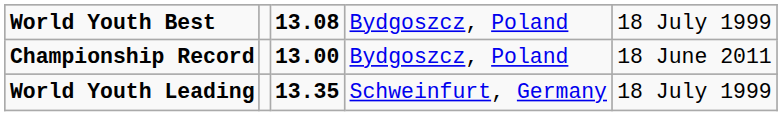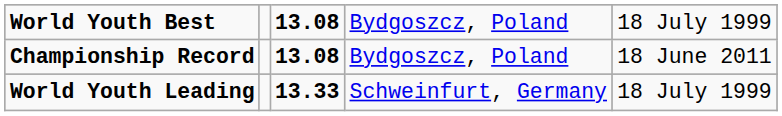 <table class="wikitable">
 <tr>
 <td><strong>World Youth Best</strong></td>
 <td></td>
 <td><strong>13.08</strong></td>
 <td><a href='#'>Bydgoszcz</a>, <a href='#'>Poland</a></td>
 <td>18 July 1999</td>
 </tr>
 <tr>
 <td><strong>Championship Record</strong></td>
 <td></td>
-<td><strong>13.00</strong></td>
+<td><strong>13.08</strong></td>
 <td><a href='#'>Bydgoszcz</a>, <a href='#'>Poland</a></td>
 <td>18 June 2011</td>
 </tr>
 <tr>
 <td><strong>World Youth Leading</strong></td>
 <td></td>
-<td><strong>13.35</strong></td>
+<td><strong>13.33</strong></td>
 <td><a href='#'>Schweinfurt</a>, <a href='#'>Germany</a></td>
 <td>18 July 1999</td>
 </tr>
 </table>
